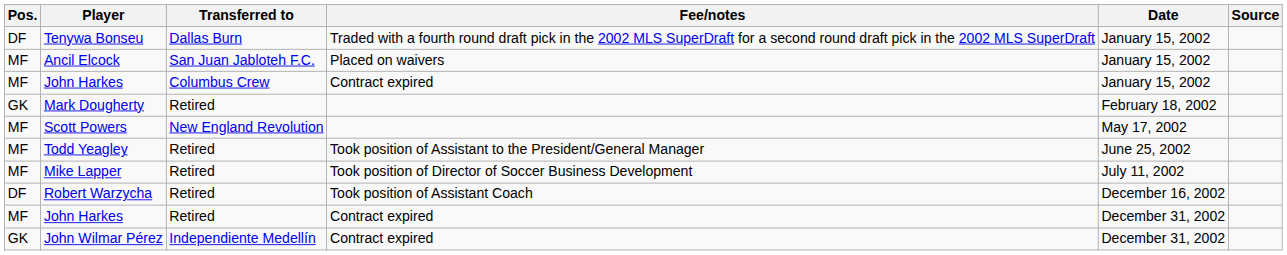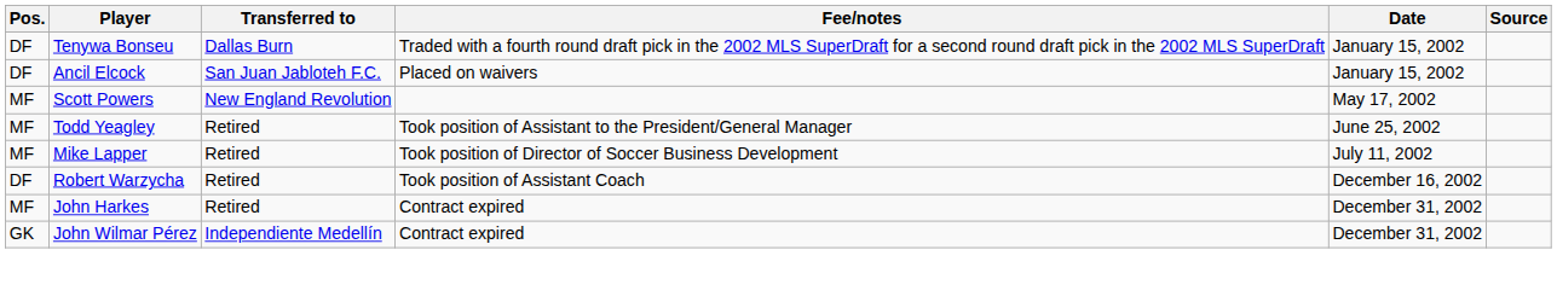 <table class="wikitable sortable" style="text-align: left">
 <tr>
 <th><strong>Pos.</strong></th>
 <th><strong>Player</strong></th>
 <th><strong>Transferred to</strong></th>
 <th><strong>Fee/notes</strong></th>
 <th><strong>Date</strong></th>
 <th><strong>Source</strong></th>
 </tr>
 <tr>
 <td>DF</td>
 <td> <a href='#'>Tenywa Bonseu</a></td>
 <td> <a href='#'>Dallas Burn</a></td>
 <td>Traded with a fourth round draft pick in the <a href='#'>2002 MLS SuperDraft</a> for a second round draft pick in the <a href='#'>2002 MLS SuperDraft</a></td>
 <td>January 15, 2002</td>
 <td align=center></td>
 </tr>
 <tr>
-<td>MF</td>
+<td>DF</td>
 <td> <a href='#'>Ancil Elcock</a></td>
 <td> <a href='#'>San Juan Jabloteh F.C.</a></td>
 <td>Placed on waivers</td>
 <td>January 15, 2002</td>
-<td align=center></td>
-</tr>
-<tr>
-<td>MF</td>
-<td> <a href='#'>John Harkes</a></td>
-<td> <a href='#'>Columbus Crew</a></td>
-<td>Contract expired</td>
-<td>January 15, 2002</td>
-<td align=center></td>
-</tr>
-<tr>
-<td>GK</td>
-<td> <a href='#'>Mark Dougherty</a></td>
-<td>Retired</td>
-<td></td>
-<td>February 18, 2002</td>
 <td align=center></td>
 </tr>
 <tr>
 <td>MF</td>
 <td> <a href='#'>Scott Powers</a></td>
 <td> <a href='#'>New England Revolution</a></td>
 <td></td>
 <td>May 17, 2002</td>
 <td align=center></td>
 </tr>
 <tr>
 <td>MF</td>
 <td> <a href='#'>Todd Yeagley</a></td>
 <td>Retired</td>
 <td>Took position of Assistant to the President/General Manager</td>
 <td>June 25, 2002</td>
 <td align=center></td>
 </tr>
 <tr>
 <td>MF</td>
 <td> <a href='#'>Mike Lapper</a></td>
 <td>Retired</td>
 <td>Took position of Director of Soccer Business Development</td>
 <td>July 11, 2002</td>
 <td align=center></td>
 </tr>
 <tr>
 <td>DF</td>
 <td> <a href='#'>Robert Warzycha</a></td>
 <td>Retired</td>
 <td>Took position of Assistant Coach</td>
 <td>December 16, 2002</td>
 <td align=center></td>
 </tr>
 <tr>
 <td>MF</td>
 <td> <a href='#'>John Harkes</a></td>
 <td>Retired</td>
 <td>Contract expired</td>
 <td>December 31, 2002</td>
 <td align=center></td>
 </tr>
 <tr>
 <td>GK</td>
 <td> <a href='#'>John Wilmar Pérez</a></td>
 <td> <a href='#'>Independiente Medellín</a></td>
 <td>Contract expired</td>
 <td>December 31, 2002</td>
 <td align=center></td>
 </tr>
 </table>
